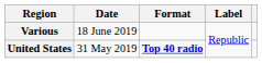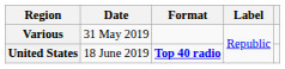 <table class="wikitable sortable plainrowheaders">
 <tr>
 <th scope="col">Region</th>
 <th scope="col">Date</th>
 <th scope="col">Format</th>
 <th scope="col">Label</th>
 <th scope="col"></th>
 </tr>
 <tr>
 <th scope="row">Various</th>
-<td>18 June 2019</td>
+<td>31 May 2019</td>
 <td></td>
 <td rowspan="2"><a href='#'>Republic</a></td>
 <td></td>
 </tr>
 <tr>
 <th scope="row">United States</th>
-<td>31 May 2019</td>
+<td>18 June 2019</td>
 <td><strong><a href='#'>Top 40 radio</a></strong></td>
 <td></td>
 </tr>
 </table>
